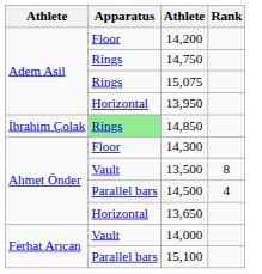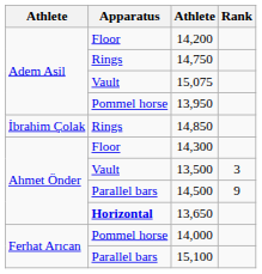 <table class=wikitable style="font-size:90%; text-align:center">
 <tr>
 <th>Athlete</th>
 <th>Apparatus</th>
 <th>Athlete</th>
 <th>Rank</th>
 </tr>
 <tr>
 <td align=left rowspan=4><a href='#'>Adem Asil</a></td>
 <td align=left><a href='#'>Floor</a></td>
 <td>14,200</td>
 <td></td>
 </tr>
 <tr>
 <td align=left><a href='#'>Rings</a></td>
 <td>14,750</td>
 <td></td>
 </tr>
 <tr>
-<td align=left><a href='#'>Rings</a></td>
+<td align=left><a href='#'>Vault</a></td>
 <td>15,075</td>
 <td></td>
 </tr>
 <tr>
-<td align=left><a href='#'>Horizontal</a></td>
+<td align=left><a href='#'>Pommel horse</a></td>
 <td>13,950</td>
 <td></td>
 </tr>
 <tr>
 <td align=left><a href='#'>İbrahim Çolak</a></td>
-<td align=left style="background: lightgreen;"><a href='#'>Rings</a></td>
+<td align=left><a href='#'>Rings</a></td>
 <td>14,850</td>
 <td></td>
 </tr>
 <tr>
 <td align=left rowspan=4><a href='#'>Ahmet Önder</a></td>
 <td align=left><a href='#'>Floor</a></td>
 <td>14,300</td>
 <td></td>
 </tr>
 <tr>
 <td align=left><a href='#'>Vault</a></td>
 <td>13,500</td>
-<td>8</td>
+<td>3</td>
 </tr>
 <tr>
 <td align=left><a href='#'>Parallel bars</a></td>
 <td>14,500</td>
-<td>4</td>
+<td>9</td>
 </tr>
 <tr>
-<td align=left><a href='#'>Horizontal</a></td>
+<td align=left><strong><a href='#'>Horizontal</a></strong></td>
 <td>13,650</td>
 <td></td>
 </tr>
 <tr>
 <td align=left rowspan=2><a href='#'>Ferhat Arıcan</a></td>
-<td align=left><a href='#'>Vault</a></td>
+<td align=left><a href='#'>Pommel horse</a></td>
 <td>14,000</td>
 <td></td>
 </tr>
 <tr>
 <td align=left><a href='#'>Parallel bars</a></td>
 <td>15,100</td>
 <td></td>
 </tr>
 </table>
